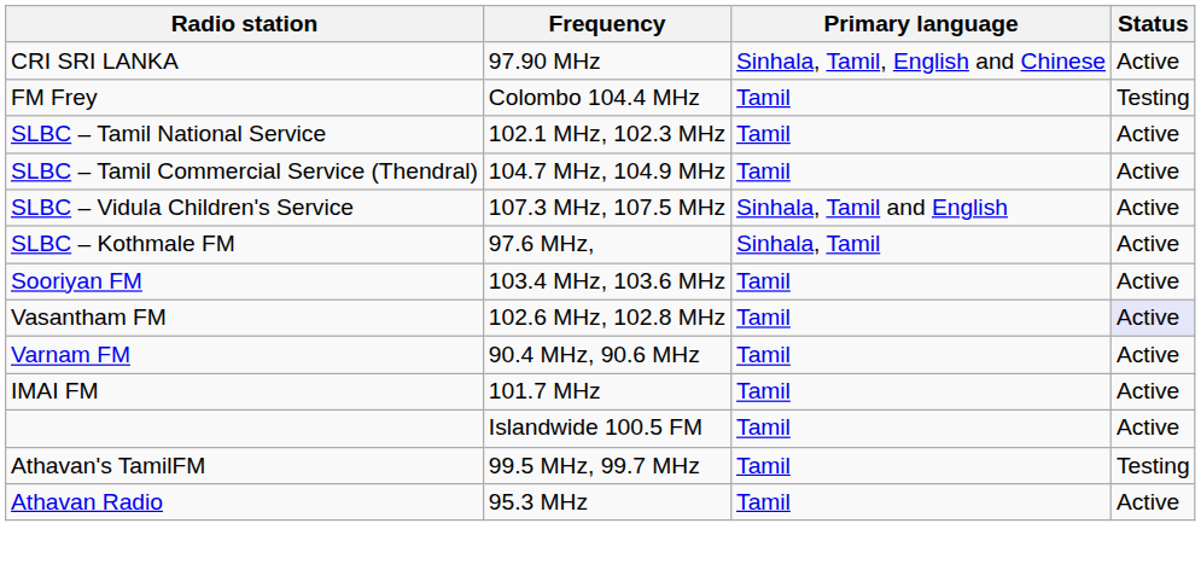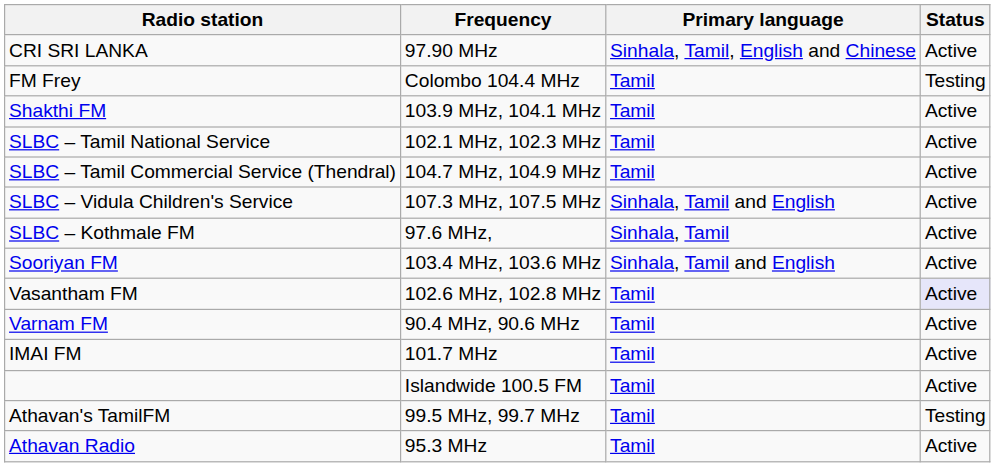 <table class="wikitable" border="1">
 <tr>
 <th>Radio station</th>
 <th>Frequency</th>
 <th>Primary language</th>
 <th>Status</th>
 </tr>
 <tr>
 <td>CRI SRI LANKA</td>
 <td>97.90 MHz</td>
 <td><a href='#'>Sinhala</a>, <a href='#'>Tamil</a>, <a href='#'>English</a> and <a href='#'>Chinese</a></td>
 <td>Active</td>
 </tr>
 <tr>
 <td>FM Frey</td>
 <td>Colombo 104.4 MHz</td>
 <td><a href='#'>Tamil</a></td>
 <td>Testing</td>
+</tr>
+<tr>
+<td><a href='#'>Shakthi FM</a></td>
+<td>103.9 MHz, 104.1 MHz</td>
+<td><a href='#'>Tamil</a></td>
+<td>Active</td>
 </tr>
 <tr>
 <td><a href='#'>SLBC</a> – Tamil National Service</td>
 <td>102.1 MHz, 102.3 MHz</td>
 <td><a href='#'>Tamil</a></td>
 <td>Active</td>
 </tr>
 <tr>
 <td><a href='#'>SLBC</a> – Tamil Commercial Service (Thendral)</td>
 <td>104.7 MHz, 104.9 MHz</td>
 <td><a href='#'>Tamil</a></td>
 <td>Active</td>
 </tr>
 <tr>
 <td><a href='#'>SLBC</a> – Vidula Children's Service</td>
 <td>107.3 MHz, 107.5 MHz</td>
 <td><a href='#'>Sinhala</a>, <a href='#'>Tamil</a> and <a href='#'>English</a></td>
 <td>Active</td>
 </tr>
 <tr>
 <td><a href='#'>SLBC</a> – Kothmale FM</td>
 <td>97.6 MHz,</td>
 <td><a href='#'>Sinhala</a>, <a href='#'>Tamil</a></td>
 <td>Active</td>
 </tr>
 <tr>
 <td><a href='#'>Sooriyan FM</a></td>
 <td>103.4 MHz, 103.6 MHz</td>
-<td><a href='#'>Tamil</a></td>
+<td><a href='#'>Sinhala</a>, <a href='#'>Tamil</a> and <a href='#'>English</a></td>
 <td>Active</td>
 </tr>
 <tr>
 <td>Vasantham FM</td>
 <td>102.6 MHz, 102.8 MHz</td>
 <td><a href='#'>Tamil</a></td>
 <td style="background: lavender;">Active</td>
 </tr>
 <tr>
 <td><a href='#'>Varnam FM</a></td>
 <td>90.4 MHz, 90.6 MHz</td>
 <td><a href='#'>Tamil</a></td>
 <td>Active</td>
 </tr>
 <tr>
 <td>IMAI FM</td>
 <td>101.7 MHz</td>
 <td><a href='#'>Tamil</a></td>
 <td>Active</td>
 </tr>
 <tr>
 <td></td>
 <td>Islandwide 100.5 FM</td>
 <td><a href='#'>Tamil</a></td>
 <td>Active</td>
 </tr>
 <tr>
 <td>Athavan's TamilFM</td>
 <td>99.5 MHz, 99.7 MHz</td>
 <td><a href='#'>Tamil</a></td>
 <td>Testing</td>
 </tr>
 <tr>
 <td><a href='#'>Athavan Radio</a></td>
 <td>95.3 MHz</td>
 <td><a href='#'>Tamil</a></td>
 <td>Active</td>
 </tr>
 </table>
